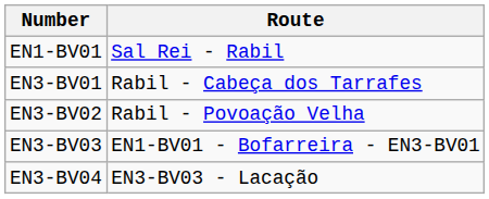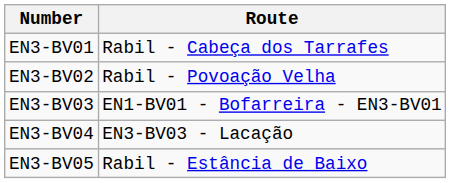 <table class="wikitable sortable">
 <tr>
 <th>Number</th>
 <th>Route</th>
-</tr>
-<tr>
-<td>EN1-BV01</td>
-<td><a href='#'>Sal Rei</a> - <a href='#'>Rabil</a></td>
 </tr>
 <tr>
 <td>EN3-BV01</td>
 <td>Rabil - <a href='#'>Cabeça dos Tarrafes</a></td>
 </tr>
 <tr>
 <td>EN3-BV02</td>
 <td>Rabil - <a href='#'>Povoação Velha</a></td>
 </tr>
 <tr>
 <td>EN3-BV03</td>
 <td>EN1-BV01 - <a href='#'>Bofarreira</a> - EN3-BV01</td>
 </tr>
 <tr>
 <td>EN3-BV04</td>
 <td>EN3-BV03 - Lacação</td>
 </tr>
+<tr>
+<td>EN3-BV05</td>
+<td>Rabil - <a href='#'>Estância de Baixo</a></td>
+</tr>
 </table>
